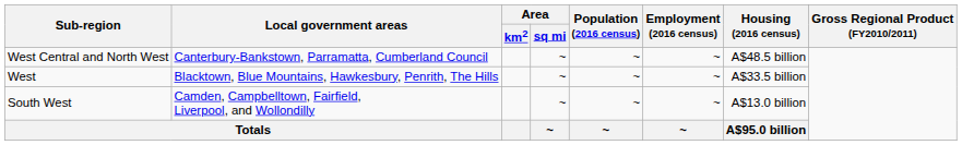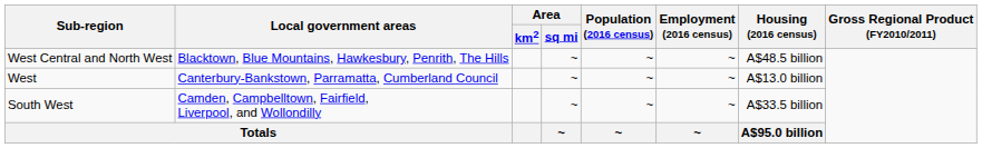 <table class="wikitable">
 <tr>
 <th rowspan=2>Sub-region</th>
 <th rowspan=2>Local government areas</th>
 <th colspan=2>Area</th>
 <th rowspan=2>Population<br><small>(<a href='#'>2016 census</a>)</small></th>
 <th rowspan=2>Employment<br><small>(2016 census)</small></th>
 <th rowspan=2>Housing<br><small>(2016 census)</small></th>
 <th rowspan=2>Gross Regional Product<br><small>(FY2010/2011)</small></th>
 </tr>
 <tr>
 <th><a href='#'>km<sup>2</sup></a></th>
 <th><a href='#'>sq mi</a></th>
 </tr>
 <tr>
 <td>West Central and North West</td>
-<td><a href='#'>Canterbury-Bankstown</a>, <a href='#'>Parramatta</a>, <a href='#'>Cumberland Council</a></td>
+<td><a href='#'>Blacktown</a>, <a href='#'>Blue Mountains</a>, <a href='#'>Hawkesbury</a>, <a href='#'>Penrith</a>, <a href='#'>The Hills</a></td>
 <td></td>
 <td align=right>~</td>
 <td align=right>~</td>
 <td align=right>~</td>
 <td align=right>A$48.5 billion</td>
 </tr>
 <tr>
 <td>West</td>
-<td><a href='#'>Blacktown</a>, <a href='#'>Blue Mountains</a>, <a href='#'>Hawkesbury</a>, <a href='#'>Penrith</a>, <a href='#'>The Hills</a></td>
+<td><a href='#'>Canterbury-Bankstown</a>, <a href='#'>Parramatta</a>, <a href='#'>Cumberland Council</a></td>
 <td></td>
 <td align=right>~</td>
 <td align=right>~</td>
 <td align=right>~</td>
-<td align=right>A$33.5 billion</td>
+<td align=right>A$13.0 billion</td>
 </tr>
 <tr>
 <td>South West</td>
 <td><a href='#'>Camden</a>, <a href='#'>Campbelltown</a>, <a href='#'>Fairfield</a>,<br> <a href='#'>Liverpool</a>, and <a href='#'>Wollondilly</a></td>
 <td></td>
 <td align=right>~</td>
 <td align=right>~</td>
 <td align=right>~</td>
-<td align=right>A$13.0 billion</td>
+<td align=right>A$33.5 billion</td>
 </tr>
 <tr>
 <th colspan=2>Totals</th>
 <th></th>
 <th align=right>~</th>
 <th align=right>~</th>
 <th align=right>~</th>
 <th align=right>A$95.0 billion</th>
 </tr>
 </table>
